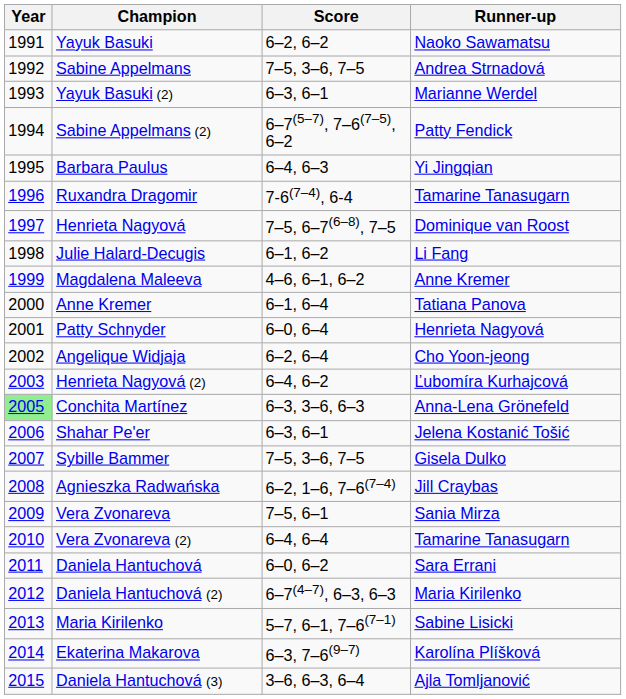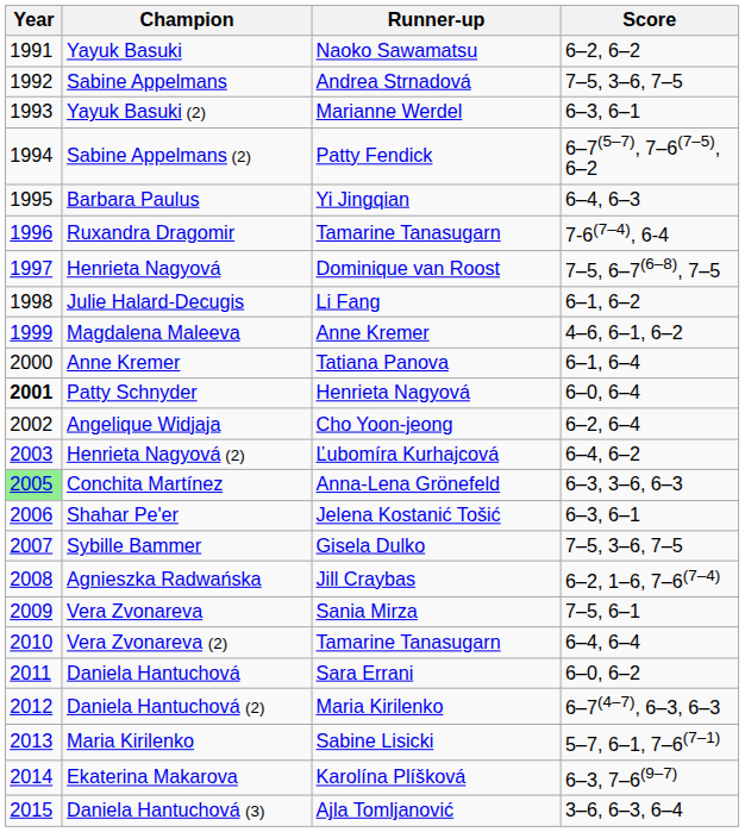 <table class="wikitable">
 <tr>
 <th style="width:40px">Year</th>
 <th style="width:200px">Champion</th>
+<th style="width:200px">Runner-up</th>
 <th style="width:140px" class="unsortable">Score</th>
-<th style="width:200px">Runner-up</th>
 </tr>
 <tr>
 <td>1991</td>
 <td> <a href='#'>Yayuk Basuki</a></td>
+<td> <a href='#'>Naoko Sawamatsu</a></td>
 <td>6–2, 6–2</td>
-<td> <a href='#'>Naoko Sawamatsu</a></td>
 </tr>
 <tr>
 <td>1992</td>
 <td> <a href='#'>Sabine Appelmans</a></td>
+<td> <a href='#'>Andrea Strnadová</a></td>
 <td>7–5, 3–6, 7–5</td>
-<td> <a href='#'>Andrea Strnadová</a></td>
 </tr>
 <tr>
 <td>1993</td>
 <td> <a href='#'>Yayuk Basuki</a><small> (2) </small></td>
+<td> <a href='#'>Marianne Werdel</a></td>
 <td>6–3, 6–1</td>
-<td> <a href='#'>Marianne Werdel</a></td>
 </tr>
 <tr>
 <td>1994</td>
 <td> <a href='#'>Sabine Appelmans</a><small> (2) </small></td>
+<td> <a href='#'>Patty Fendick</a></td>
 <td>6–7<sup>(5–7)</sup>, 7–6<sup>(7–5)</sup>, 6–2</td>
-<td> <a href='#'>Patty Fendick</a></td>
 </tr>
 <tr>
 <td>1995</td>
 <td> <a href='#'>Barbara Paulus</a></td>
+<td> <a href='#'>Yi Jingqian</a></td>
 <td>6–4, 6–3</td>
-<td> <a href='#'>Yi Jingqian</a></td>
 </tr>
 <tr>
 <td><a href='#'>1996</a></td>
 <td> <a href='#'>Ruxandra Dragomir</a></td>
+<td> <a href='#'>Tamarine Tanasugarn</a></td>
 <td>7-6<sup>(7–4)</sup>, 6-4</td>
-<td> <a href='#'>Tamarine Tanasugarn</a></td>
 </tr>
 <tr>
 <td><a href='#'>1997</a></td>
 <td> <a href='#'>Henrieta Nagyová</a></td>
+<td> <a href='#'>Dominique van Roost</a></td>
 <td>7–5, 6–7<sup>(6–8)</sup>, 7–5</td>
-<td> <a href='#'>Dominique van Roost</a></td>
 </tr>
 <tr>
 <td>1998</td>
 <td> <a href='#'>Julie Halard-Decugis</a></td>
+<td> <a href='#'>Li Fang</a></td>
 <td>6–1, 6–2</td>
-<td> <a href='#'>Li Fang</a></td>
 </tr>
 <tr>
 <td><a href='#'>1999</a></td>
 <td> <a href='#'>Magdalena Maleeva</a></td>
+<td> <a href='#'>Anne Kremer</a></td>
 <td>4–6, 6–1, 6–2</td>
-<td> <a href='#'>Anne Kremer</a></td>
 </tr>
 <tr>
 <td>2000</td>
 <td> <a href='#'>Anne Kremer</a></td>
+<td> <a href='#'>Tatiana Panova</a></td>
 <td>6–1, 6–4</td>
-<td> <a href='#'>Tatiana Panova</a></td>
 </tr>
 <tr>
-<td>2001</td>
+<td><strong>2001</strong></td>
 <td> <a href='#'>Patty Schnyder</a></td>
+<td> <a href='#'>Henrieta Nagyová</a></td>
 <td>6–0, 6–4</td>
-<td> <a href='#'>Henrieta Nagyová</a></td>
 </tr>
 <tr>
 <td>2002</td>
 <td> <a href='#'>Angelique Widjaja</a></td>
+<td> <a href='#'>Cho Yoon-jeong</a></td>
 <td>6–2, 6–4</td>
-<td> <a href='#'>Cho Yoon-jeong</a></td>
 </tr>
 <tr>
 <td><a href='#'>2003</a></td>
 <td> <a href='#'>Henrieta Nagyová</a><small> (2) </small></td>
+<td> <a href='#'>Ľubomíra Kurhajcová</a></td>
 <td>6–4, 6–2</td>
-<td> <a href='#'>Ľubomíra Kurhajcová</a></td>
 </tr>
 <tr>
 <td style="background: lightgreen;"><a href='#'>2005</a></td>
 <td> <a href='#'>Conchita Martínez</a></td>
+<td> <a href='#'>Anna-Lena Grönefeld</a></td>
 <td>6–3, 3–6, 6–3</td>
-<td> <a href='#'>Anna-Lena Grönefeld</a></td>
 </tr>
 <tr>
 <td><a href='#'>2006</a></td>
 <td> <a href='#'>Shahar Pe'er</a></td>
+<td> <a href='#'>Jelena Kostanić Tošić</a></td>
 <td>6–3, 6–1</td>
-<td> <a href='#'>Jelena Kostanić Tošić</a></td>
 </tr>
 <tr>
 <td><a href='#'>2007</a></td>
 <td> <a href='#'>Sybille Bammer</a></td>
+<td> <a href='#'>Gisela Dulko</a></td>
 <td>7–5, 3–6, 7–5</td>
-<td> <a href='#'>Gisela Dulko</a></td>
 </tr>
 <tr>
 <td><a href='#'>2008</a></td>
 <td> <a href='#'>Agnieszka Radwańska</a></td>
+<td> <a href='#'>Jill Craybas</a></td>
 <td>6–2, 1–6, 7–6<sup>(7–4)</sup></td>
-<td> <a href='#'>Jill Craybas</a></td>
 </tr>
 <tr>
 <td><a href='#'>2009</a></td>
 <td> <a href='#'>Vera Zvonareva</a></td>
+<td> <a href='#'>Sania Mirza</a></td>
 <td>7–5, 6–1</td>
-<td> <a href='#'>Sania Mirza</a></td>
 </tr>
 <tr>
 <td><a href='#'>2010</a></td>
 <td> <a href='#'>Vera Zvonareva</a> <small> (2) </small></td>
+<td> <a href='#'>Tamarine Tanasugarn</a></td>
 <td>6–4, 6–4</td>
-<td> <a href='#'>Tamarine Tanasugarn</a></td>
 </tr>
 <tr>
 <td><a href='#'>2011</a></td>
 <td> <a href='#'>Daniela Hantuchová</a></td>
+<td> <a href='#'>Sara Errani</a></td>
 <td>6–0, 6–2</td>
-<td> <a href='#'>Sara Errani</a></td>
 </tr>
 <tr>
 <td><a href='#'>2012</a></td>
 <td> <a href='#'>Daniela Hantuchová</a> <small> (2) </small></td>
+<td> <a href='#'>Maria Kirilenko</a></td>
 <td>6–7<sup>(4–7)</sup>, 6–3, 6–3</td>
-<td> <a href='#'>Maria Kirilenko</a></td>
 </tr>
 <tr>
 <td><a href='#'>2013</a></td>
 <td> <a href='#'>Maria Kirilenko</a></td>
+<td> <a href='#'>Sabine Lisicki</a></td>
 <td>5–7, 6–1, 7–6<sup>(7–1)</sup></td>
-<td> <a href='#'>Sabine Lisicki</a></td>
 </tr>
 <tr>
 <td><a href='#'>2014</a></td>
 <td> <a href='#'>Ekaterina Makarova</a></td>
+<td> <a href='#'>Karolína Plíšková</a></td>
 <td>6–3, 7–6<sup>(9–7)</sup></td>
-<td> <a href='#'>Karolína Plíšková</a></td>
 </tr>
 <tr>
 <td><a href='#'>2015</a></td>
 <td> <a href='#'>Daniela Hantuchová</a> <small> (3) </small></td>
+<td> <a href='#'>Ajla Tomljanović</a></td>
 <td>3–6, 6–3, 6–4</td>
-<td> <a href='#'>Ajla Tomljanović</a></td>
 </tr>
 </table>
